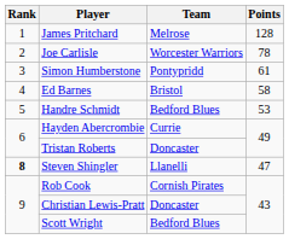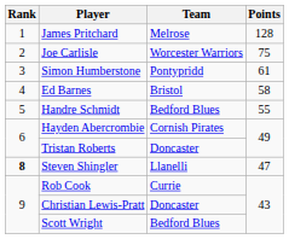 <table class="wikitable">
 <tr>
 <th>Rank</th>
 <th>Player</th>
 <th>Team</th>
 <th>Points</th>
 </tr>
 <tr>
 <td rowspan=1 align=center>1</td>
 <td><a href='#'>James Pritchard</a></td>
 <td> <a href='#'>Melrose</a></td>
 <td rowspan=1 align=center>128</td>
 </tr>
 <tr>
 <td rowspan=1 align=center>2</td>
 <td><a href='#'>Joe Carlisle</a></td>
 <td> <a href='#'>Worcester Warriors</a></td>
-<td rowspan=1 align=center>78</td>
+<td rowspan=1 align=center>75</td>
 </tr>
 <tr>
 <td rowspan=1 align=center>3</td>
 <td><a href='#'>Simon Humberstone</a></td>
 <td> <a href='#'>Pontypridd</a></td>
 <td rowspan=1 align=center>61</td>
 </tr>
 <tr>
 <td rowspan=1 align=center>4</td>
 <td><a href='#'>Ed Barnes</a></td>
 <td> <a href='#'>Bristol</a></td>
 <td rowspan=1 align=center>58</td>
 </tr>
 <tr>
 <td rowspan=1 align=center>5</td>
 <td><a href='#'>Handre Schmidt</a></td>
 <td> <a href='#'>Bedford Blues</a></td>
-<td rowspan=1 align=center>53</td>
+<td rowspan=1 align=center>55</td>
 </tr>
 <tr>
 <td rowspan=2 align=center>6</td>
 <td><a href='#'>Hayden Abercrombie</a></td>
-<td> <a href='#'>Currie</a></td>
+<td> <a href='#'>Cornish Pirates</a></td>
 <td rowspan=2 align=center>49</td>
 </tr>
 <tr>
 <td><a href='#'>Tristan Roberts</a></td>
 <td> <a href='#'>Doncaster</a></td>
 </tr>
 <tr>
 <td rowspan=1 align=center><strong>8</strong></td>
 <td><a href='#'>Steven Shingler</a></td>
 <td> <a href='#'>Llanelli</a></td>
 <td rowspan=1 align=center>47</td>
 </tr>
 <tr>
 <td rowspan=3 align=center>9</td>
 <td><a href='#'>Rob Cook</a></td>
-<td> <a href='#'>Cornish Pirates</a></td>
+<td> <a href='#'>Currie</a></td>
 <td rowspan=3 align=center>43</td>
 </tr>
 <tr>
 <td><a href='#'>Christian Lewis-Pratt</a></td>
 <td> <a href='#'>Doncaster</a></td>
 </tr>
 <tr>
 <td><a href='#'>Scott Wright</a></td>
 <td> <a href='#'>Bedford Blues</a></td>
 </tr>
 </table>
